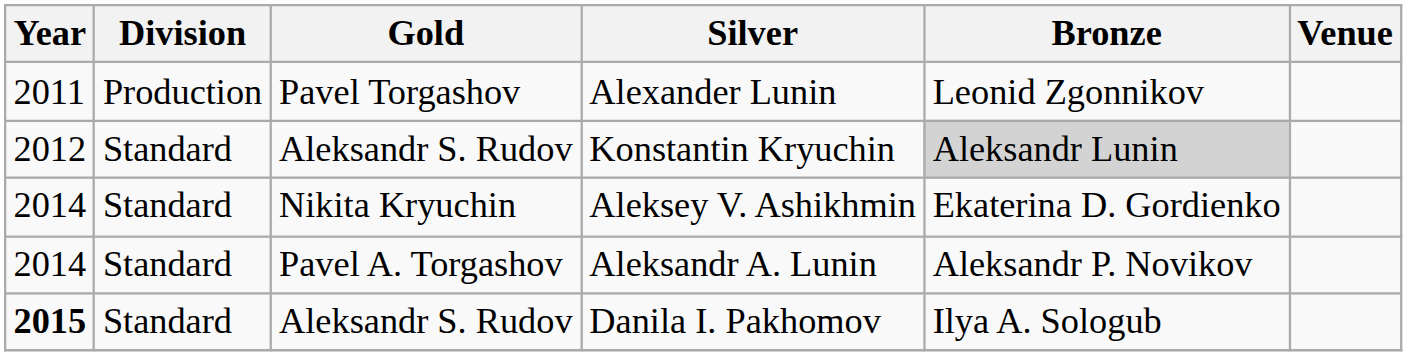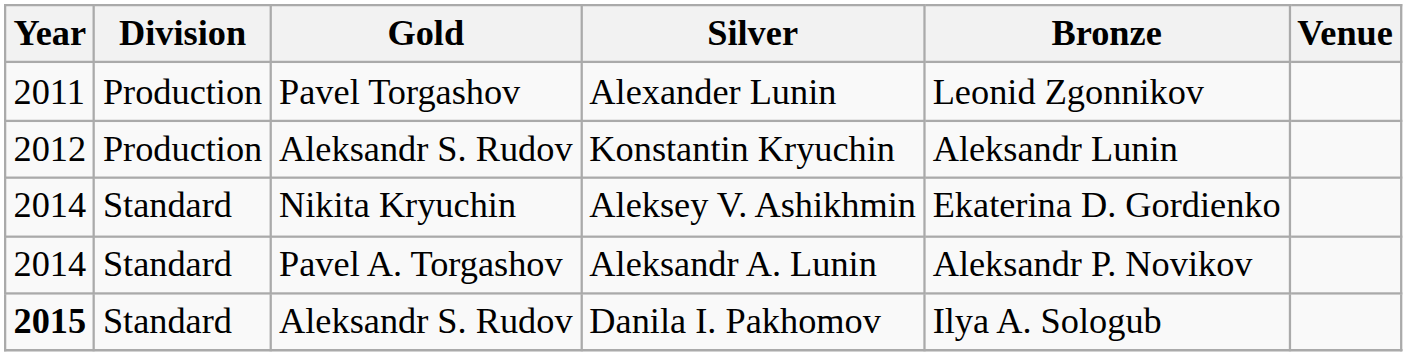 <table class="wikitable sortable" style="text-align: left;">
 <tr>
 <th>Year</th>
 <th>Division</th>
 <th> Gold</th>
 <th> Silver</th>
 <th> Bronze</th>
 <th>Venue</th>
 </tr>
 <tr>
 <td>2011</td>
 <td>Production</td>
 <td> Pavel Torgashov</td>
 <td> Alexander Lunin</td>
 <td> Leonid Zgonnikov</td>
 <td></td>
 </tr>
 <tr>
 <td>2012</td>
-<td>Standard</td>
+<td>Production</td>
 <td> Aleksandr S. Rudov</td>
 <td> Konstantin Kryuchin</td>
-<td style="background: lightgrey;"> Aleksandr Lunin</td>
+<td> Aleksandr Lunin</td>
 <td></td>
 </tr>
 <tr>
 <td>2014</td>
 <td>Standard</td>
 <td> Nikita Kryuchin</td>
 <td> Aleksey V. Ashikhmin</td>
 <td> Ekaterina D. Gordienko</td>
 <td></td>
 </tr>
 <tr>
 <td>2014</td>
 <td>Standard</td>
 <td> Pavel A. Torgashov</td>
 <td> Aleksandr A. Lunin</td>
 <td> Aleksandr P. Novikov</td>
 <td></td>
 </tr>
 <tr>
 <td><strong>2015</strong></td>
 <td>Standard</td>
 <td> Aleksandr S. Rudov</td>
 <td> Danila I. Pakhomov</td>
 <td> Ilya A. Sologub</td>
 <td></td>
 </tr>
 <tr>
 </tr>
 </table>
